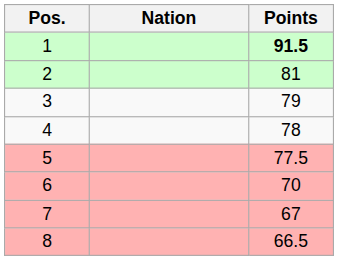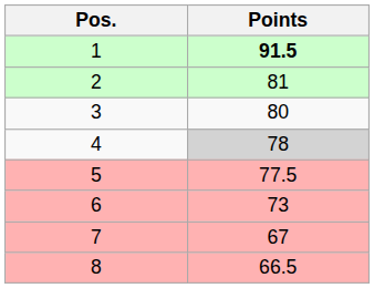 <table class="wikitable gauche" cellspacing="1" style="width:300px;">
 <tr style="background:#efefef; text-align:center;">
 <th style="width:70px;">Pos.</th>
-<th>Nation</th>
 <th style="width:70px;">Points</th>
 </tr>
 <tr style="vertical-align:top; text-align:center; background:#ccffcc;">
 <td>1</td>
-<td style="text-align:left;"></td>
 <td><strong>91.5</strong></td>
 </tr>
 <tr style="vertical-align:top; text-align:center; background:#ccffcc;">
 <td>2</td>
-<td style="text-align:left;"></td>
 <td>81</td>
 </tr>
 <tr style="vertical-align:top; text-align:center;">
 <td>3</td>
-<td style="text-align:left;"></td>
-<td>79</td>
+<td>80</td>
 </tr>
 <tr style="vertical-align:top; text-align:center;">
 <td>4</td>
-<td style="text-align:left;"></td>
-<td>78</td>
+<td style="background: lightgrey;">78</td>
 </tr>
 <tr style="vertical-align:top; text-align:center; background:#ffb2b2;">
 <td>5</td>
-<td style="text-align:left;"></td>
 <td>77.5</td>
 </tr>
 <tr style="vertical-align:top; text-align:center; background:#ffb2b2;">
 <td>6</td>
-<td style="text-align:left;"></td>
-<td>70</td>
+<td>73</td>
 </tr>
 <tr style="vertical-align:top; text-align:center; background:#ffb2b2;">
 <td>7</td>
-<td style="text-align:left;"></td>
 <td>67</td>
 </tr>
 <tr style="vertical-align:top; text-align:center; background:#ffb2b2;">
 <td>8</td>
-<td style="text-align:left;"></td>
 <td>66.5</td>
 </tr>
 </table>
